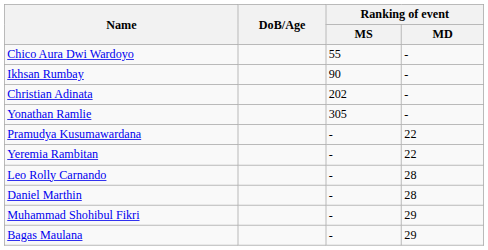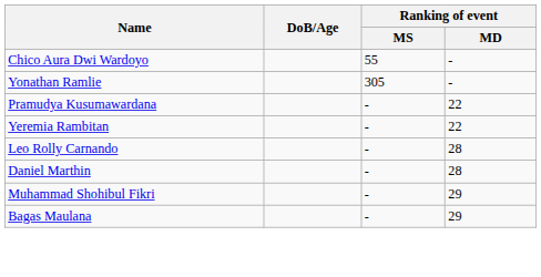 <table class="wikitable"  style="width:600px; font-size:95%;">
 <tr>
 <th align="left" rowspan="2">Name</th>
 <th align="left" rowspan="2">DoB/Age</th>
 <th align="center" colspan="2">Ranking of event</th>
 </tr>
 <tr>
 <th align="left">MS</th>
 <th align="left">MD</th>
 </tr>
 <tr>
 <td><a href='#'>Chico Aura Dwi Wardoyo</a></td>
 <td></td>
 <td>55</td>
-<td>-</td>
-</tr>
-<tr>
-<td><a href='#'>Ikhsan Rumbay</a></td>
-<td></td>
-<td>90</td>
-<td>-</td>
-</tr>
-<tr>
-<td><a href='#'>Christian Adinata</a></td>
-<td></td>
-<td>202</td>
 <td>-</td>
 </tr>
 <tr>
 <td><a href='#'>Yonathan Ramlie</a></td>
 <td></td>
 <td>305</td>
 <td>-</td>
 </tr>
 <tr>
 <td><a href='#'>Pramudya Kusumawardana</a></td>
 <td></td>
 <td>-</td>
 <td>22</td>
 </tr>
 <tr>
 <td><a href='#'>Yeremia Rambitan</a></td>
 <td></td>
 <td>-</td>
 <td>22</td>
 </tr>
 <tr>
 <td><a href='#'>Leo Rolly Carnando</a></td>
 <td></td>
 <td>-</td>
 <td>28</td>
 </tr>
 <tr>
 <td><a href='#'>Daniel Marthin</a></td>
 <td></td>
 <td>-</td>
 <td>28</td>
 </tr>
 <tr>
 <td><a href='#'>Muhammad Shohibul Fikri</a></td>
 <td></td>
 <td>-</td>
 <td>29</td>
 </tr>
 <tr>
 <td><a href='#'>Bagas Maulana</a></td>
 <td></td>
 <td>-</td>
 <td>29</td>
 </tr>
 </table>
